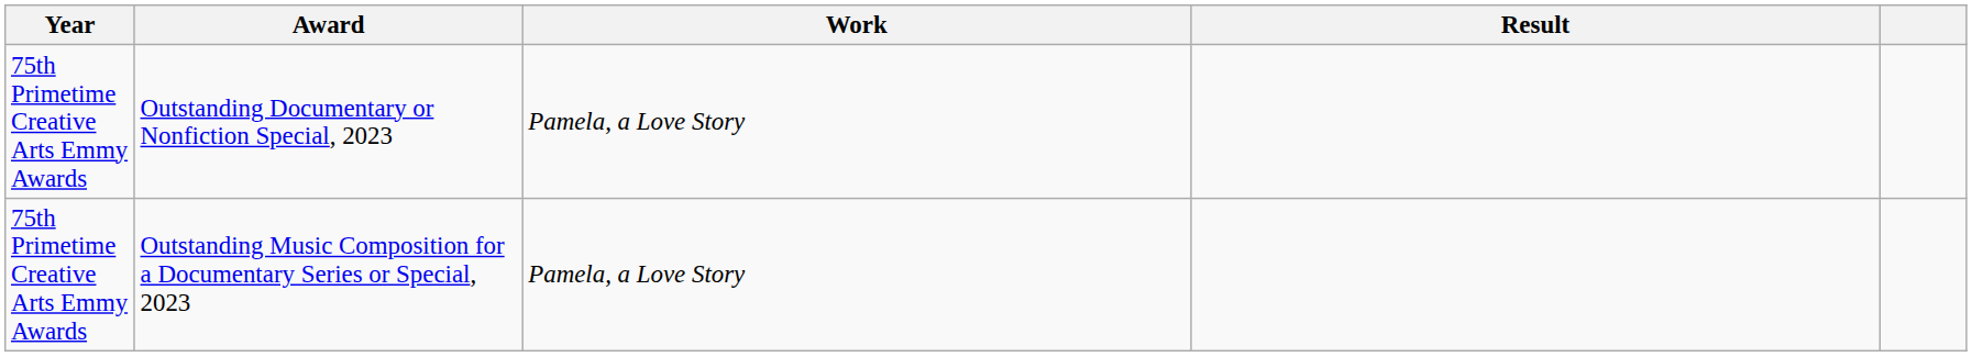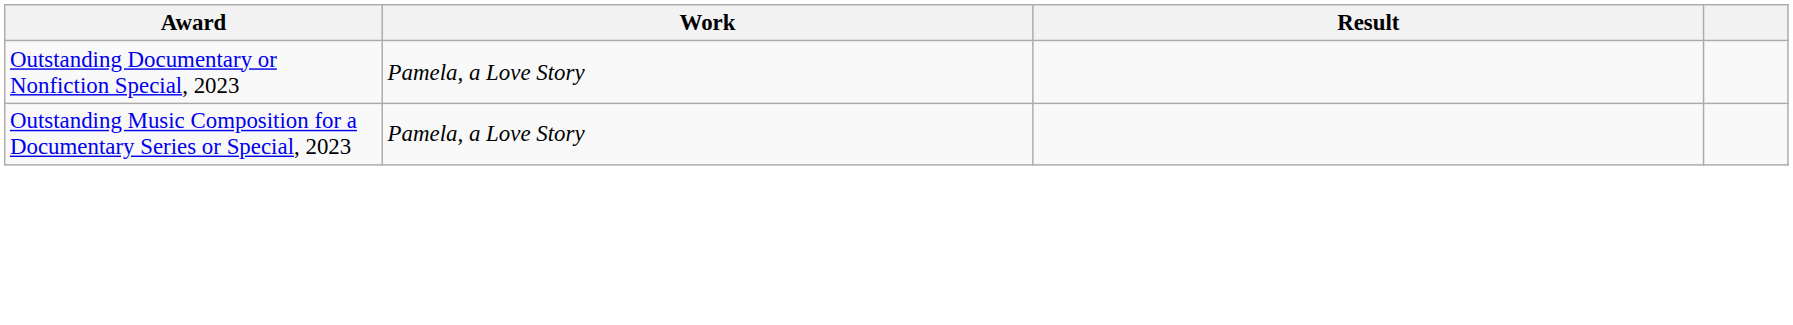 <table class="wikitable">
 <tr>
-<th scope="col" style="width:6%;">Year</th>
 <th scope="col" style="width:18%;">Award</th>
 <th scope="col" style="width:31%;">Work</th>
 <th scope="col" style="width:32%;">Result</th>
 <th scope="col" style="width:4%;" class="unsortable"></th>
 </tr>
 <tr>
-<td><a href='#'>75th Primetime Creative Arts Emmy Awards</a></td>
 <td><a href='#'>Outstanding Documentary or Nonfiction Special</a>, 2023</td>
 <td><em>Pamela, a Love Story</em></td>
 <td></td>
 <td align="center"></td>
 </tr>
 <tr>
-<td><a href='#'>75th Primetime Creative Arts Emmy Awards</a></td>
 <td><a href='#'>Outstanding Music Composition for a Documentary Series or Special</a>, 2023</td>
 <td><em>Pamela, a Love Story</em></td>
 <td></td>
 <td align="center"></td>
 </tr>
 </table>
